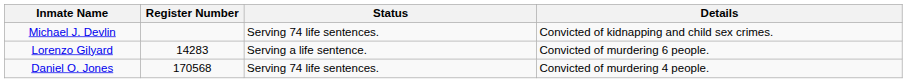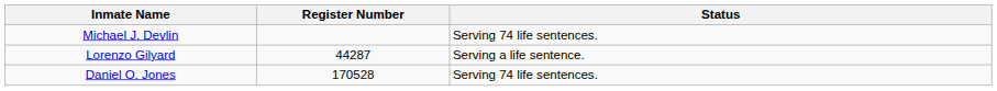 <table class="wikitable sortable">
 <tr>
 <th width=13%>Inmate Name</th>
 <th width=10%>Register Number</th>
 <th width=28%>Status</th>
-<th width=35%>Details</th>
 </tr>
 <tr>
 <td style="text-align:center;"><a href='#'>Michael J. Devlin</a></td>
 <td></td>
 <td>Serving 74 life sentences.</td>
-<td>Convicted of kidnapping and child sex crimes.</td>
 </tr>
 <tr>
 <td style="text-align:center;"><a href='#'>Lorenzo Gilyard</a></td>
-<td style="text-align:center;">14283</td>
+<td style="text-align:center;">44287</td>
 <td>Serving a life sentence.</td>
-<td>Convicted of murdering 6 people.</td>
 </tr>
 <tr>
 <td style="text-align:center;"><a href='#'>Daniel O. Jones</a></td>
-<td style="text-align:center;">170568</td>
+<td style="text-align:center;">170528</td>
 <td>Serving 74 life sentences.</td>
-<td>Convicted of murdering 4 people.</td>
 </tr>
 </table>
